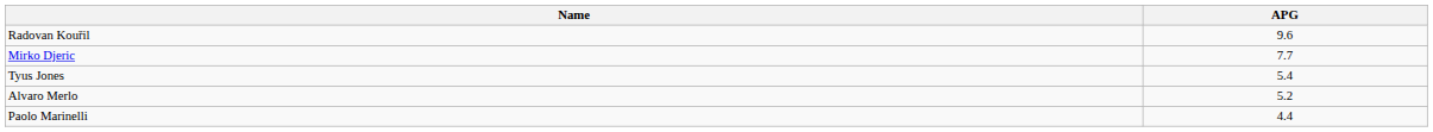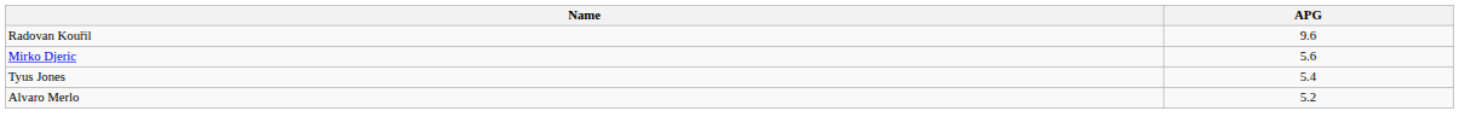 <table class=wikitable width="90%">
 <tr>
 <th width="80%">Name</th>
 <th width="20%">APG</th>
 </tr>
 <tr>
 <td> Radovan Kouřil</td>
 <td align=center>9.6</td>
 </tr>
 <tr>
 <td> <a href='#'>Mirko Djeric</a></td>
-<td align=center>7.7</td>
+<td align=center>5.6</td>
 </tr>
 <tr>
 <td> Tyus Jones</td>
 <td align=center>5.4</td>
 </tr>
 <tr>
 <td> Alvaro Merlo</td>
 <td align=center>5.2</td>
 </tr>
-<tr>
-<td> Paolo Marinelli</td>
-<td align=center>4.4</td>
-</tr>
 </table>
